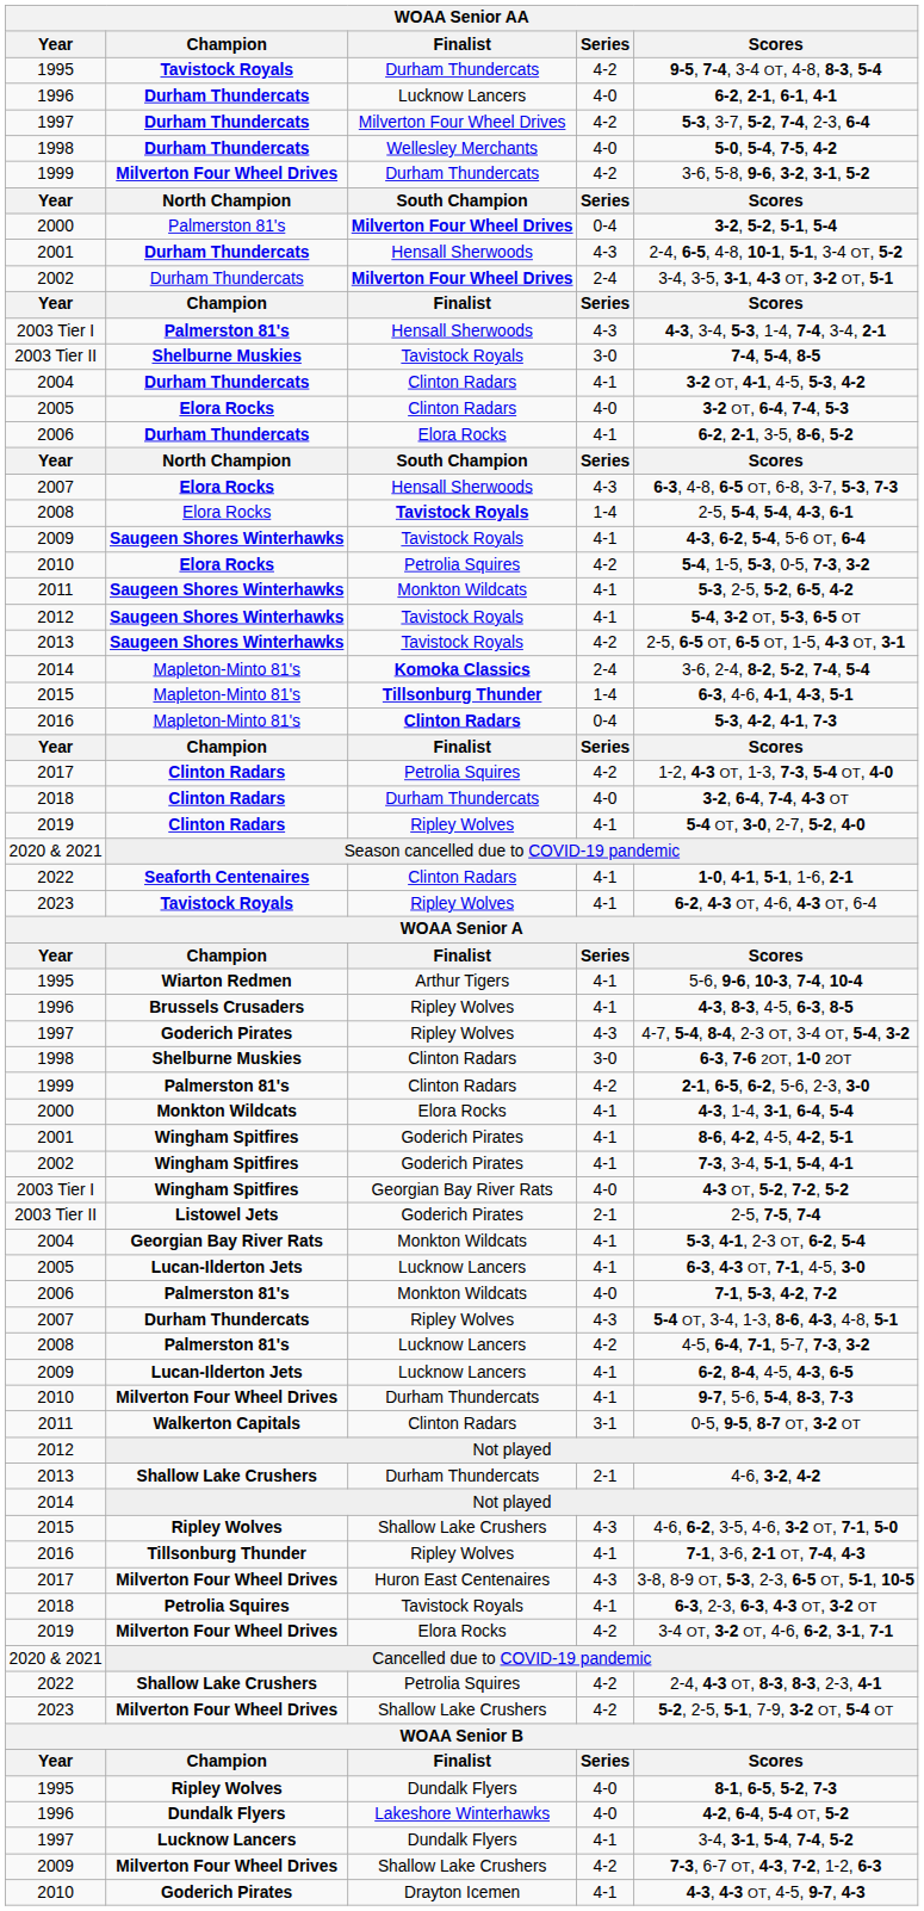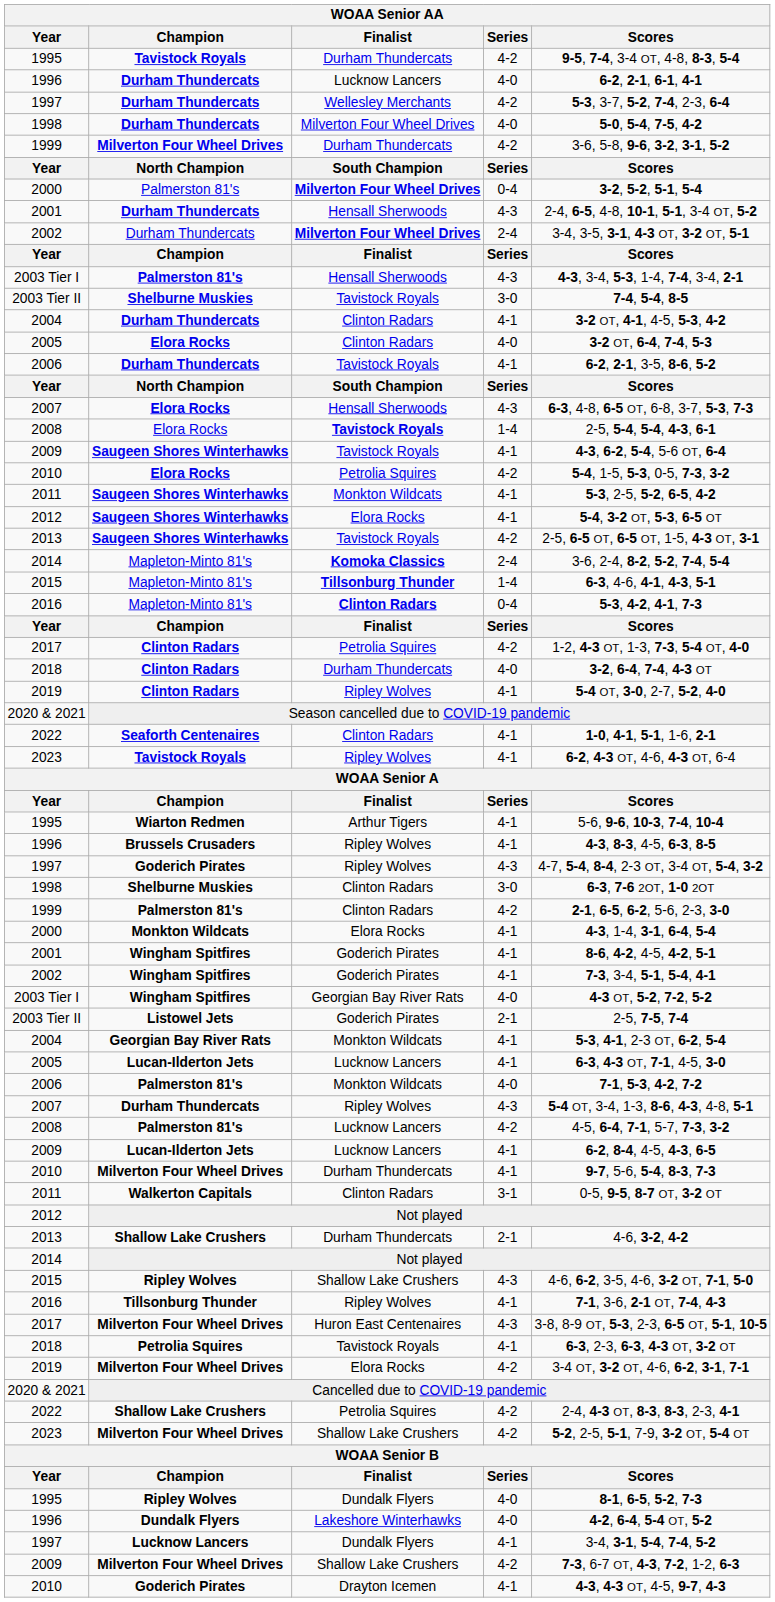 <table class="wikitable" style="text-align:center">
 <tr>
 <th colspan=5>WOAA Senior AA</th>
 </tr>
 <tr>
 <th>Year</th>
 <th>Champion</th>
 <th>Finalist</th>
 <th>Series</th>
 <th>Scores</th>
 </tr>
 <tr>
 <td>1995</td>
 <td><strong><a href='#'>Tavistock Royals</a></strong></td>
 <td><a href='#'>Durham Thundercats</a></td>
 <td>4-2</td>
 <td><strong>9-5</strong>, <strong>7-4</strong>, 3-4 <small>OT</small>, 4-8, <strong>8-3</strong>, <strong>5-4</strong></td>
 </tr>
 <tr>
 <td>1996</td>
 <td><strong><a href='#'>Durham Thundercats</a></strong></td>
 <td>Lucknow Lancers</td>
 <td>4-0</td>
 <td><strong>6-2</strong>, <strong>2-1</strong>, <strong>6-1</strong>, <strong>4-1</strong></td>
 </tr>
 <tr>
 <td>1997</td>
 <td><strong><a href='#'>Durham Thundercats</a></strong></td>
-<td><a href='#'>Milverton Four Wheel Drives</a></td>
+<td><a href='#'>Wellesley Merchants</a></td>
 <td>4-2</td>
 <td><strong>5-3</strong>, 3-7, <strong>5-2</strong>, <strong>7-4</strong>, 2-3, <strong>6-4</strong></td>
 </tr>
 <tr>
 <td>1998</td>
 <td><strong><a href='#'>Durham Thundercats</a></strong></td>
-<td><a href='#'>Wellesley Merchants</a></td>
+<td><a href='#'>Milverton Four Wheel Drives</a></td>
 <td>4-0</td>
 <td><strong>5-0</strong>, <strong>5-4</strong>, <strong>7-5</strong>, <strong>4-2</strong></td>
 </tr>
 <tr>
 <td>1999</td>
 <td><strong><a href='#'>Milverton Four Wheel Drives</a></strong></td>
 <td><a href='#'>Durham Thundercats</a></td>
 <td>4-2</td>
 <td>3-6, 5-8, <strong>9-6</strong>, <strong>3-2</strong>, <strong>3-1</strong>, <strong>5-2</strong></td>
 </tr>
 <tr>
 <th>Year</th>
 <th>North Champion</th>
 <th>South Champion</th>
 <th>Series</th>
 <th>Scores</th>
 </tr>
 <tr>
 <td>2000</td>
 <td><a href='#'>Palmerston 81's</a></td>
 <td><strong><a href='#'>Milverton Four Wheel Drives</a></strong></td>
 <td>0-4</td>
 <td><strong>3-2</strong>, <strong>5-2</strong>, <strong>5-1</strong>, <strong>5-4</strong></td>
 </tr>
 <tr>
 <td>2001</td>
 <td><strong><a href='#'>Durham Thundercats</a></strong></td>
 <td><a href='#'>Hensall Sherwoods</a></td>
 <td>4-3</td>
 <td>2-4, <strong>6-5</strong>, 4-8, <strong>10-1</strong>, <strong>5-1</strong>, 3-4 <small>OT</small>, <strong>5-2</strong></td>
 </tr>
 <tr>
 <td>2002</td>
 <td><a href='#'>Durham Thundercats</a></td>
 <td><strong><a href='#'>Milverton Four Wheel Drives</a></strong></td>
 <td>2-4</td>
 <td>3-4, 3-5, <strong>3-1</strong>, <strong>4-3</strong> <small>OT</small>, <strong>3-2</strong> <small>OT</small>, <strong>5-1</strong></td>
 </tr>
 <tr>
 <th>Year</th>
 <th>Champion</th>
 <th>Finalist</th>
 <th>Series</th>
 <th>Scores</th>
 </tr>
 <tr>
 <td>2003 Tier I</td>
 <td><strong><a href='#'>Palmerston 81's</a></strong></td>
 <td><a href='#'>Hensall Sherwoods</a></td>
 <td>4-3</td>
 <td><strong>4-3</strong>, 3-4, <strong>5-3</strong>, 1-4, <strong>7-4</strong>, 3-4, <strong>2-1</strong></td>
 </tr>
 <tr>
 <td>2003 Tier II</td>
 <td><strong><a href='#'>Shelburne Muskies</a></strong></td>
 <td><a href='#'>Tavistock Royals</a></td>
 <td>3-0</td>
 <td><strong>7-4</strong>, <strong>5-4</strong>, <strong>8-5</strong></td>
 </tr>
 <tr>
 <td>2004</td>
 <td><strong><a href='#'>Durham Thundercats</a></strong></td>
 <td><a href='#'>Clinton Radars</a></td>
 <td>4-1</td>
 <td><strong>3-2</strong> <small>OT</small>, <strong>4-1</strong>, 4-5, <strong>5-3</strong>, <strong>4-2</strong></td>
 </tr>
 <tr>
 <td>2005</td>
 <td><strong><a href='#'>Elora Rocks</a></strong></td>
 <td><a href='#'>Clinton Radars</a></td>
 <td>4-0</td>
 <td><strong>3-2</strong> <small>OT</small>, <strong>6-4</strong>, <strong>7-4</strong>, <strong>5-3</strong></td>
 </tr>
 <tr>
 <td>2006</td>
 <td><strong><a href='#'>Durham Thundercats</a></strong></td>
-<td><a href='#'>Elora Rocks</a></td>
+<td><a href='#'>Tavistock Royals</a></td>
 <td>4-1</td>
 <td><strong>6-2</strong>, <strong>2-1</strong>, 3-5, <strong>8-6</strong>, <strong>5-2</strong></td>
 </tr>
 <tr>
 <th>Year</th>
 <th>North Champion</th>
 <th>South Champion</th>
 <th>Series</th>
 <th>Scores</th>
 </tr>
 <tr>
 <td>2007</td>
 <td><strong><a href='#'>Elora Rocks</a></strong></td>
 <td><a href='#'>Hensall Sherwoods</a></td>
 <td>4-3</td>
 <td><strong>6-3</strong>, 4-8, <strong>6-5</strong> <small>OT</small>, 6-8, 3-7, <strong>5-3</strong>, <strong>7-3</strong></td>
 </tr>
 <tr>
 <td>2008</td>
 <td><a href='#'>Elora Rocks</a></td>
 <td><strong><a href='#'>Tavistock Royals</a></strong></td>
 <td>1-4</td>
 <td>2-5, <strong>5-4</strong>, <strong>5-4</strong>, <strong>4-3</strong>, <strong>6-1</strong></td>
 </tr>
 <tr>
 <td>2009</td>
 <td><strong><a href='#'>Saugeen Shores Winterhawks</a></strong></td>
 <td><a href='#'>Tavistock Royals</a></td>
 <td>4-1</td>
 <td><strong>4-3</strong>, <strong>6-2</strong>, <strong>5-4</strong>, 5-6 <small>OT</small>, <strong>6-4</strong></td>
 </tr>
 <tr>
 <td>2010</td>
 <td><strong><a href='#'>Elora Rocks</a></strong></td>
 <td><a href='#'>Petrolia Squires</a></td>
 <td>4-2</td>
 <td><strong>5-4</strong>, 1-5, <strong>5-3</strong>, 0-5, <strong>7-3</strong>, <strong>3-2</strong></td>
 </tr>
 <tr>
 <td>2011</td>
 <td><strong><a href='#'>Saugeen Shores Winterhawks</a></strong></td>
 <td><a href='#'>Monkton Wildcats</a></td>
 <td>4-1</td>
 <td><strong>5-3</strong>, 2-5, <strong>5-2</strong>, <strong>6-5</strong>, <strong>4-2</strong></td>
 </tr>
 <tr>
 <td>2012</td>
 <td><strong><a href='#'>Saugeen Shores Winterhawks</a></strong></td>
-<td><a href='#'>Tavistock Royals</a></td>
+<td><a href='#'>Elora Rocks</a></td>
 <td>4-1</td>
 <td><strong>5-4</strong>, <strong>3-2</strong> <small>OT</small>, <strong>5-3</strong>, <strong>6-5</strong> <small>OT</small></td>
 </tr>
 <tr>
 <td>2013</td>
 <td><strong><a href='#'>Saugeen Shores Winterhawks</a></strong></td>
 <td><a href='#'>Tavistock Royals</a></td>
 <td>4-2</td>
 <td>2-5, <strong>6-5</strong> <small>OT</small>, <strong>6-5</strong> <small>OT</small>, 1-5, <strong>4-3</strong> <small>OT</small>, <strong>3-1</strong></td>
 </tr>
 <tr>
 <td>2014</td>
 <td><a href='#'>Mapleton-Minto 81's</a></td>
 <td><strong><a href='#'>Komoka Classics</a></strong></td>
 <td>2-4</td>
 <td>3-6, 2-4, <strong>8-2</strong>, <strong>5-2</strong>, <strong>7-4</strong>, <strong>5-4</strong></td>
 </tr>
 <tr>
 <td>2015</td>
 <td><a href='#'>Mapleton-Minto 81's</a></td>
 <td><strong><a href='#'>Tillsonburg Thunder</a></strong></td>
 <td>1-4</td>
 <td><strong>6-3</strong>, 4-6, <strong>4-1</strong>, <strong>4-3</strong>, <strong>5-1</strong></td>
 </tr>
 <tr>
 <td>2016</td>
 <td><a href='#'>Mapleton-Minto 81's</a></td>
 <td><strong><a href='#'>Clinton Radars</a></strong></td>
 <td>0-4</td>
 <td><strong>5-3</strong>, <strong>4-2</strong>, <strong>4-1</strong>, <strong>7-3</strong></td>
 </tr>
 <tr>
 <th>Year</th>
 <th>Champion</th>
 <th>Finalist</th>
 <th>Series</th>
 <th>Scores</th>
 </tr>
 <tr>
 <td>2017</td>
 <td><strong><a href='#'>Clinton Radars</a></strong></td>
 <td><a href='#'>Petrolia Squires</a></td>
 <td>4-2</td>
 <td>1-2, <strong>4-3</strong> <small>OT</small>, 1-3, <strong>7-3</strong>, <strong>5-4</strong> <small>OT</small>, <strong>4-0</strong></td>
 </tr>
 <tr>
 <td>2018</td>
 <td><strong><a href='#'>Clinton Radars</a></strong></td>
 <td><a href='#'>Durham Thundercats</a></td>
 <td>4-0</td>
 <td><strong>3-2</strong>, <strong>6-4</strong>, <strong>7-4</strong>, <strong>4-3</strong> <small>OT</small></td>
 </tr>
 <tr>
 <td>2019</td>
 <td><strong><a href='#'>Clinton Radars</a></strong></td>
 <td><a href='#'>Ripley Wolves</a></td>
 <td>4-1</td>
 <td><strong>5-4</strong> <small>OT</small>, <strong>3-0</strong>, 2-7, <strong>5-2</strong>, <strong>4-0</strong></td>
 </tr>
 <tr>
 <td>2020 & 2021</td>
 <td style="background:#efefef" colspan="4">Season cancelled due to <a href='#'>COVID-19 pandemic</a></td>
 </tr>
 <tr>
 <td>2022</td>
 <td><strong><a href='#'>Seaforth Centenaires</a></strong></td>
 <td><a href='#'>Clinton Radars</a></td>
 <td>4-1</td>
 <td><strong>1-0</strong>, <strong>4-1</strong>, <strong>5-1</strong>, 1-6, <strong>2-1</strong></td>
 </tr>
 <tr>
 <td>2023</td>
 <td><strong><a href='#'>Tavistock Royals</a></strong></td>
 <td><a href='#'>Ripley Wolves</a></td>
 <td>4-1</td>
 <td><strong>6-2</strong>, <strong>4-3</strong> <small>OT</small>, 4-6, <strong>4-3</strong> <small>OT</small>, 6-4</td>
 </tr>
 <tr>
 <th colspan=6>WOAA Senior A</th>
 </tr>
 <tr>
 <th>Year</th>
 <th>Champion</th>
 <th>Finalist</th>
 <th>Series</th>
 <th>Scores</th>
 </tr>
 <tr>
 <td>1995</td>
 <td><strong>Wiarton Redmen</strong></td>
 <td>Arthur Tigers</td>
 <td>4-1</td>
 <td>5-6, <strong>9-6</strong>, <strong>10-3</strong>, <strong>7-4</strong>, <strong>10-4</strong></td>
 </tr>
 <tr>
 <td>1996</td>
 <td><strong>Brussels Crusaders</strong></td>
 <td>Ripley Wolves</td>
 <td>4-1</td>
 <td><strong>4-3</strong>, <strong>8-3</strong>, 4-5, <strong>6-3</strong>, <strong>8-5</strong></td>
 </tr>
 <tr>
 <td>1997</td>
 <td><strong>Goderich Pirates</strong></td>
 <td>Ripley Wolves</td>
 <td>4-3</td>
 <td>4-7, <strong>5-4</strong>, <strong>8-4</strong>, 2-3 <small>OT</small>, 3-4 <small>OT</small>, <strong>5-4</strong>, <strong>3-2</strong></td>
 </tr>
 <tr>
 <td>1998</td>
 <td><strong>Shelburne Muskies</strong></td>
 <td>Clinton Radars</td>
 <td>3-0</td>
 <td><strong>6-3</strong>, <strong>7-6</strong> <small>2OT</small>, <strong>1-0</strong> <small>2OT</small></td>
 </tr>
 <tr>
 <td>1999</td>
 <td><strong>Palmerston 81's</strong></td>
 <td>Clinton Radars</td>
 <td>4-2</td>
 <td><strong>2-1</strong>, <strong>6-5</strong>, <strong>6-2</strong>, 5-6, 2-3, <strong>3-0</strong></td>
 </tr>
 <tr>
 <td>2000</td>
 <td><strong>Monkton Wildcats</strong></td>
 <td>Elora Rocks</td>
 <td>4-1</td>
 <td><strong>4-3</strong>, 1-4, <strong>3-1</strong>, <strong>6-4</strong>, <strong>5-4</strong></td>
 </tr>
 <tr>
 <td>2001</td>
 <td><strong>Wingham Spitfires</strong></td>
 <td>Goderich Pirates</td>
 <td>4-1</td>
 <td><strong>8-6</strong>, <strong>4-2</strong>, 4-5, <strong>4-2</strong>, <strong>5-1</strong></td>
 </tr>
 <tr>
 <td>2002</td>
 <td><strong>Wingham Spitfires</strong></td>
 <td>Goderich Pirates</td>
 <td>4-1</td>
 <td><strong>7-3</strong>, 3-4, <strong>5-1</strong>, <strong>5-4</strong>, <strong>4-1</strong></td>
 </tr>
 <tr>
 <td>2003 Tier I</td>
 <td><strong>Wingham Spitfires</strong></td>
 <td>Georgian Bay River Rats</td>
 <td>4-0</td>
 <td><strong>4-3</strong> <small>OT</small>, <strong>5-2</strong>, <strong>7-2</strong>, <strong>5-2</strong></td>
 </tr>
 <tr>
 <td>2003 Tier II</td>
 <td><strong>Listowel Jets</strong></td>
 <td>Goderich Pirates</td>
 <td>2-1</td>
 <td>2-5, <strong>7-5</strong>, <strong>7-4</strong></td>
 </tr>
 <tr>
 <td>2004</td>
 <td><strong>Georgian Bay River Rats</strong></td>
 <td>Monkton Wildcats</td>
 <td>4-1</td>
 <td><strong>5-3</strong>, <strong>4-1</strong>, 2-3 <small>OT</small>, <strong>6-2</strong>, <strong>5-4</strong></td>
 </tr>
 <tr>
 <td>2005</td>
 <td><strong>Lucan-Ilderton Jets</strong></td>
 <td>Lucknow Lancers</td>
 <td>4-1</td>
 <td><strong>6-3</strong>, <strong>4-3</strong> <small>OT</small>, <strong>7-1</strong>, 4-5, <strong>3-0</strong></td>
 </tr>
 <tr>
 <td>2006</td>
 <td><strong>Palmerston 81's</strong></td>
 <td>Monkton Wildcats</td>
 <td>4-0</td>
 <td><strong>7-1</strong>, <strong>5-3</strong>, <strong>4-2</strong>, <strong>7-2</strong></td>
 </tr>
 <tr>
 <td>2007</td>
 <td><strong>Durham Thundercats</strong></td>
 <td>Ripley Wolves</td>
 <td>4-3</td>
 <td><strong>5-4</strong> <small>OT</small>, 3-4, 1-3, <strong>8-6</strong>, <strong>4-3</strong>, 4-8, <strong>5-1</strong></td>
 </tr>
 <tr>
 <td>2008</td>
 <td><strong>Palmerston 81's</strong></td>
 <td>Lucknow Lancers</td>
 <td>4-2</td>
 <td>4-5, <strong>6-4</strong>, <strong>7-1</strong>, 5-7, <strong>7-3</strong>, <strong>3-2</strong></td>
 </tr>
 <tr>
 <td>2009</td>
 <td><strong>Lucan-Ilderton Jets</strong></td>
 <td>Lucknow Lancers</td>
 <td>4-1</td>
 <td><strong>6-2</strong>, <strong>8-4</strong>, 4-5, <strong>4-3</strong>, <strong>6-5</strong></td>
 </tr>
 <tr>
 <td>2010</td>
 <td><strong>Milverton Four Wheel Drives</strong></td>
 <td>Durham Thundercats</td>
 <td>4-1</td>
 <td><strong>9-7</strong>, 5-6, <strong>5-4</strong>, <strong>8-3</strong>, <strong>7-3</strong></td>
 </tr>
 <tr>
 <td>2011</td>
 <td><strong>Walkerton Capitals</strong></td>
 <td>Clinton Radars</td>
 <td>3-1</td>
 <td>0-5, <strong>9-5</strong>, <strong>8-7</strong> <small>OT</small>, <strong>3-2</strong> <small>OT</small></td>
 </tr>
 <tr>
 <td>2012</td>
 <td style="background:#efefef" colspan="4">Not played</td>
 </tr>
 <tr>
 <td>2013</td>
 <td><strong>Shallow Lake Crushers</strong></td>
 <td>Durham Thundercats</td>
 <td>2-1</td>
 <td>4-6, <strong>3-2</strong>, <strong>4-2</strong></td>
 </tr>
 <tr>
 <td>2014</td>
 <td style="background:#efefef" colspan="4">Not played</td>
 </tr>
 <tr>
 <td>2015</td>
 <td><strong>Ripley Wolves</strong></td>
 <td>Shallow Lake Crushers</td>
 <td>4-3</td>
 <td>4-6, <strong>6-2</strong>, 3-5, 4-6, <strong>3-2</strong> <small>OT</small>, <strong>7-1</strong>, <strong>5-0</strong></td>
 </tr>
 <tr>
 <td>2016</td>
 <td><strong>Tillsonburg Thunder</strong></td>
 <td>Ripley Wolves</td>
 <td>4-1</td>
 <td><strong>7-1</strong>, 3-6, <strong>2-1</strong> <small>OT</small>, <strong>7-4</strong>, <strong>4-3</strong></td>
 </tr>
 <tr>
 <td>2017</td>
 <td><strong>Milverton Four Wheel Drives</strong></td>
 <td>Huron East Centenaires</td>
 <td>4-3</td>
 <td>3-8, 8-9 <small>OT</small>, <strong>5-3</strong>, 2-3, <strong>6-5</strong> <small>OT</small>, <strong>5-1</strong>, <strong>10-5</strong></td>
 </tr>
 <tr>
 <td>2018</td>
 <td><strong>Petrolia Squires</strong></td>
 <td>Tavistock Royals</td>
 <td>4-1</td>
 <td><strong>6-3</strong>, 2-3, <strong>6-3</strong>, <strong>4-3</strong> <small>OT</small>, <strong>3-2</strong> <small>OT</small></td>
 </tr>
 <tr>
 <td>2019</td>
 <td><strong>Milverton Four Wheel Drives</strong></td>
 <td>Elora Rocks</td>
 <td>4-2</td>
 <td>3-4 <small>OT</small>, <strong>3-2</strong> <small>OT</small>, 4-6, <strong>6-2</strong>, <strong>3-1</strong>, <strong>7-1</strong></td>
 </tr>
 <tr>
 <td>2020 & 2021</td>
 <td style="background:#efefef" colspan="4">Cancelled due to <a href='#'>COVID-19 pandemic</a></td>
 </tr>
 <tr>
 <td>2022</td>
 <td><strong>Shallow Lake Crushers</strong></td>
 <td>Petrolia Squires</td>
 <td>4-2</td>
 <td>2-4, <strong>4-3</strong> <small>OT</small>, <strong>8-3</strong>, <strong>8-3</strong>, 2-3, <strong>4-1</strong></td>
 </tr>
 <tr>
 <td>2023</td>
 <td><strong>Milverton Four Wheel Drives</strong></td>
 <td>Shallow Lake Crushers</td>
 <td>4-2</td>
 <td><strong>5-2</strong>, 2-5, <strong>5-1</strong>, 7-9, <strong>3-2</strong> <small>OT</small>, <strong>5-4</strong> <small>OT</small></td>
 </tr>
 <tr>
 <th colspan=6>WOAA Senior B</th>
 </tr>
 <tr>
 <th>Year</th>
 <th>Champion</th>
 <th>Finalist</th>
 <th>Series</th>
 <th>Scores</th>
 </tr>
 <tr>
 <td>1995</td>
 <td><strong>Ripley Wolves</strong></td>
 <td>Dundalk Flyers</td>
 <td>4-0</td>
 <td><strong>8-1</strong>, <strong>6-5</strong>, <strong>5-2</strong>, <strong>7-3</strong></td>
 </tr>
 <tr>
 <td>1996</td>
 <td><strong>Dundalk Flyers</strong></td>
 <td><a href='#'>Lakeshore Winterhawks</a></td>
 <td>4-0</td>
 <td><strong>4-2</strong>, <strong>6-4</strong>, <strong>5-4</strong> <small>OT</small>, <strong>5-2</strong></td>
 </tr>
 <tr>
 <td>1997</td>
 <td><strong>Lucknow Lancers</strong></td>
 <td>Dundalk Flyers</td>
 <td>4-1</td>
 <td>3-4, <strong>3-1</strong>, <strong>5-4</strong>, <strong>7-4</strong>, <strong>5-2</strong></td>
 </tr>
 <tr>
 <td>2009</td>
 <td><strong>Milverton Four Wheel Drives</strong></td>
 <td>Shallow Lake Crushers</td>
 <td>4-2</td>
 <td><strong>7-3</strong>, 6-7 <small>OT</small>, <strong>4-3</strong>, <strong>7-2</strong>, 1-2, <strong>6-3</strong></td>
 </tr>
 <tr>
 <td>2010</td>
 <td><strong>Goderich Pirates</strong></td>
 <td>Drayton Icemen</td>
 <td>4-1</td>
 <td><strong>4-3</strong>, <strong>4-3</strong> <small>OT</small>, 4-5, <strong>9-7</strong>, <strong>4-3</strong></td>
 </tr>
 </table>
